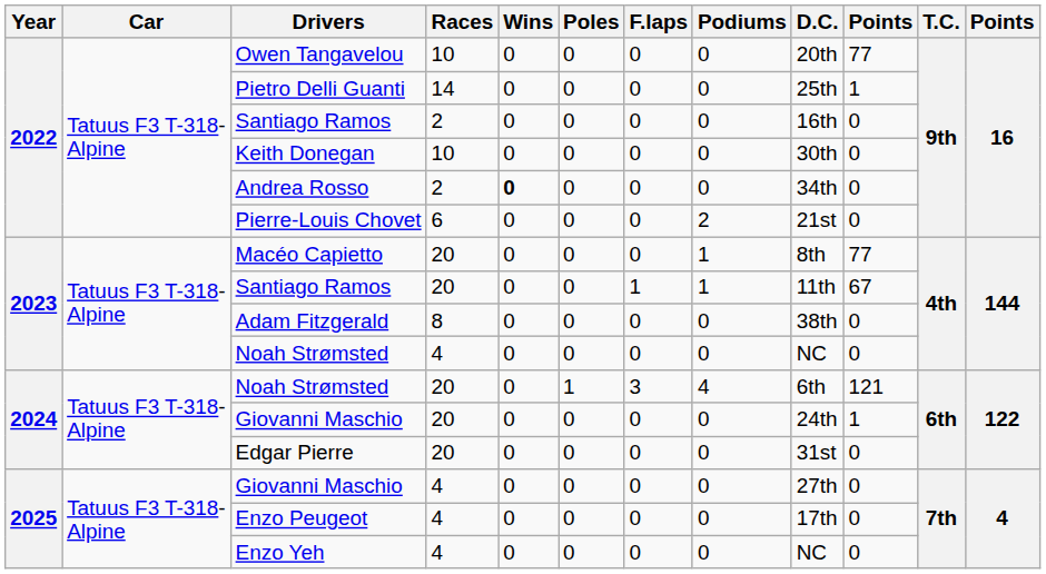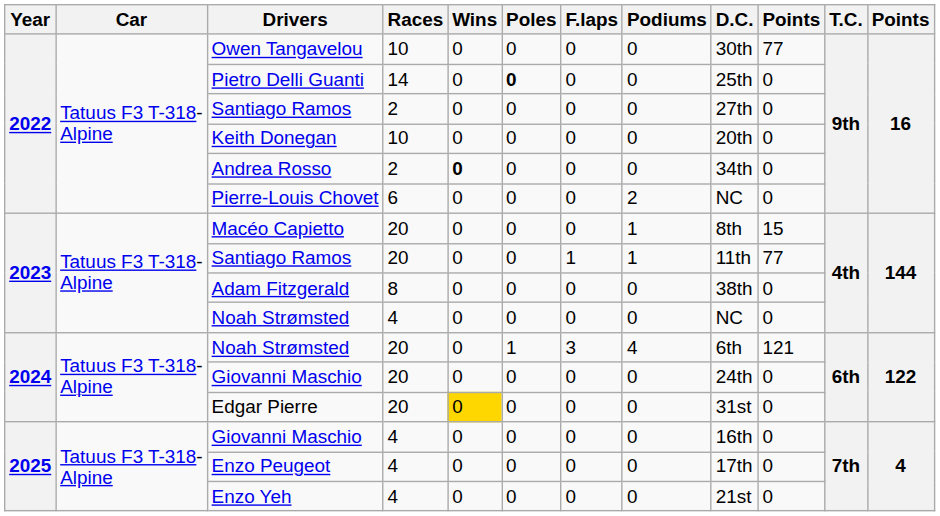 <table class="wikitable sortable" style="font-size:85%">
 <tr>
 <th>Year</th>
 <th>Car</th>
 <th>Drivers</th>
 <th>Races</th>
 <th>Wins</th>
 <th>Poles</th>
 <th>F.laps</th>
 <th>Podiums</th>
 <th>D.C.</th>
 <th>Points</th>
 <th>T.C.</th>
 <th>Points</th>
 </tr>
 <tr>
 <th rowspan="6"><a href='#'>2022</a></th>
 <td rowspan="6"><a href='#'>Tatuus F3 T-318</a>-<br><a href='#'>Alpine</a></td>
 <td> <a href='#'>Owen Tangavelou</a></td>
 <td>10</td>
 <td>0</td>
 <td>0</td>
 <td>0</td>
 <td>0</td>
-<td>20th</td>
+<td>30th</td>
 <td>77</td>
 <th rowspan="6">9th</th>
 <th rowspan="6">16</th>
 </tr>
 <tr>
 <td> <a href='#'>Pietro Delli Guanti</a></td>
 <td>14</td>
 <td>0</td>
-<td>0</td>
+<td><strong>0</strong></td>
 <td>0</td>
 <td>0</td>
 <td>25th</td>
-<td>1</td>
+<td>0</td>
 </tr>
 <tr>
 <td> <a href='#'>Santiago Ramos</a></td>
 <td>2</td>
 <td>0</td>
 <td>0</td>
 <td>0</td>
 <td>0</td>
-<td>16th</td>
+<td>27th</td>
 <td>0</td>
 </tr>
 <tr>
 <td> <a href='#'>Keith Donegan</a></td>
 <td>10</td>
 <td>0</td>
 <td>0</td>
 <td>0</td>
 <td>0</td>
-<td>30th</td>
+<td>20th</td>
 <td>0</td>
 </tr>
 <tr>
 <td> <a href='#'>Andrea Rosso</a></td>
 <td>2</td>
 <td><strong>0</strong></td>
 <td>0</td>
 <td>0</td>
 <td>0</td>
 <td>34th</td>
 <td>0</td>
 </tr>
 <tr>
 <td> <a href='#'>Pierre-Louis Chovet</a></td>
 <td>6</td>
 <td>0</td>
 <td>0</td>
 <td>0</td>
 <td>2</td>
-<td>21st</td>
+<td>NC</td>
 <td>0</td>
 </tr>
 <tr>
 <th rowspan="4"><a href='#'>2023</a></th>
 <td rowspan="4"><a href='#'>Tatuus F3 T-318</a>-<br><a href='#'>Alpine</a></td>
 <td> <a href='#'>Macéo Capietto</a></td>
 <td>20</td>
 <td>0</td>
 <td>0</td>
 <td>0</td>
 <td>1</td>
 <td>8th</td>
-<td>77</td>
+<td>15</td>
 <th rowspan="4">4th</th>
 <th rowspan="4">144</th>
 </tr>
 <tr>
 <td> <a href='#'>Santiago Ramos</a></td>
 <td>20</td>
 <td>0</td>
 <td>0</td>
 <td>1</td>
 <td>1</td>
 <td>11th</td>
-<td>67</td>
+<td>77</td>
 </tr>
 <tr>
 <td> <a href='#'>Adam Fitzgerald</a></td>
 <td>8</td>
 <td>0</td>
 <td>0</td>
 <td>0</td>
 <td>0</td>
 <td>38th</td>
 <td>0</td>
 </tr>
 <tr>
 <td> <a href='#'>Noah Strømsted</a></td>
 <td>4</td>
 <td>0</td>
 <td>0</td>
 <td>0</td>
 <td>0</td>
 <td>NC</td>
 <td>0</td>
 </tr>
 <tr>
 <th rowspan="3"><a href='#'>2024</a></th>
 <td rowspan="3"><a href='#'>Tatuus F3 T-318</a>-<br><a href='#'>Alpine</a></td>
 <td> <a href='#'>Noah Strømsted</a></td>
 <td>20</td>
 <td>0</td>
 <td>1</td>
 <td>3</td>
 <td>4</td>
 <td>6th</td>
 <td>121</td>
 <th rowspan="3">6th</th>
 <th rowspan="3">122</th>
 </tr>
 <tr>
 <td> <a href='#'>Giovanni Maschio</a></td>
 <td>20</td>
 <td>0</td>
 <td>0</td>
 <td>0</td>
 <td>0</td>
 <td>24th</td>
-<td>1</td>
+<td>0</td>
 </tr>
 <tr>
 <td> Edgar Pierre</td>
 <td>20</td>
-<td>0</td>
+<td style="background: gold;">0</td>
 <td>0</td>
 <td>0</td>
 <td>0</td>
 <td>31st</td>
 <td>0</td>
 </tr>
 <tr>
 <th rowspan="3"><a href='#'>2025</a></th>
 <td rowspan="3"><a href='#'>Tatuus F3 T-318</a>-<br><a href='#'>Alpine</a></td>
 <td> <a href='#'>Giovanni Maschio</a></td>
 <td>4</td>
 <td>0</td>
 <td>0</td>
 <td>0</td>
 <td>0</td>
-<td>27th</td>
+<td>16th</td>
 <td>0</td>
 <th rowspan="3">7th</th>
 <th rowspan="3">4</th>
 </tr>
 <tr>
 <td> <a href='#'>Enzo Peugeot</a></td>
 <td>4</td>
 <td>0</td>
 <td>0</td>
 <td>0</td>
 <td>0</td>
 <td>17th</td>
 <td>0</td>
 </tr>
 <tr>
 <td> <a href='#'>Enzo Yeh</a></td>
 <td>4</td>
 <td>0</td>
 <td>0</td>
 <td>0</td>
 <td>0</td>
-<td>NC</td>
+<td>21st</td>
 <td>0</td>
 </tr>
 </table>
